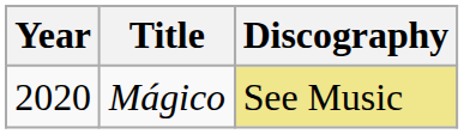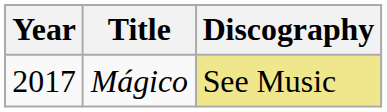 <table class="wikitable">
 <tr>
 <th>Year</th>
 <th>Title</th>
 <th>Discography</th>
 </tr>
 <tr>
-<td>2020</td>
+<td>2017</td>
 <td><em>Mágico</em></td>
 <td style="background: khaki;">See Music</td>
 </tr>
 </table>
